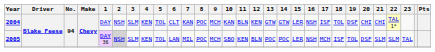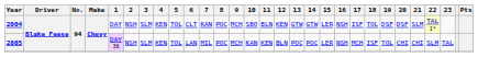 <table class="wikitable" style="text-align:center; font-size:75%">
 <tr>
 <th>Year</th>
 <th>Driver</th>
 <th>No.</th>
 <th>Make</th>
 <th>1</th>
 <th>2</th>
 <th>3</th>
 <th>4</th>
 <th>5</th>
 <th>6</th>
 <th>7</th>
 <th>8</th>
 <th>9</th>
 <th>10</th>
 <th>11</th>
 <th>12</th>
 <th>13</th>
 <th>14</th>
 <th>15</th>
 <th>16</th>
 <th>17</th>
 <th>18</th>
 <th>19</th>
 <th>20</th>
 <th>21</th>
 <th>22</th>
 <th>23</th>
 <th></th>
 <th>Pts</th>
 </tr>
 <tr>
 <th><a href='#'>2004</a></th>
 <th rowspan=2><a href='#'>Blake Feese</a></th>
 <th rowspan=2>94</th>
 <th rowspan=2><a href='#'>Chevy</a></th>
 <td><a href='#'>DAY</a></td>
 <td><a href='#'>NSH</a></td>
 <td><a href='#'>SLM</a></td>
 <td><a href='#'>KEN</a></td>
 <td><a href='#'>TOL</a></td>
 <td><a href='#'>CLT</a></td>
 <td><a href='#'>KAN</a></td>
 <td><a href='#'>POC</a></td>
 <td><a href='#'>MCH</a></td>
-<td><a href='#'>KAN</a></td>
+<td><a href='#'>SBO</a></td>
 <td><a href='#'>BLN</a></td>
 <td><a href='#'>KEN</a></td>
 <td><a href='#'>GTW</a></td>
 <td><a href='#'>GTW</a></td>
 <td><a href='#'>LER</a></td>
 <td><a href='#'>NSH</a></td>
 <td><a href='#'>ISF</a></td>
 <td><a href='#'>TOL</a></td>
 <td><a href='#'>DSF</a></td>
-<td><a href='#'>CHI</a></td>
-<td><a href='#'>CHI</a></td>
+<td><a href='#'>DSF</a></td>
+<td><a href='#'>SLM</a></td>
 <td style="background:#FFFFBF;"><a href='#'>TAL</a><br><small>1*</small></td>
 <td></td>
 <th></th>
 <th></th>
 </tr>
 <tr>
 <th><a href='#'>2005</a></th>
 <td style="background:#EFCFFF;"><a href='#'>DAY</a><br><small>36</small></td>
-<td style="background: lightgrey;"><a href='#'>NSH</a></td>
+<td><a href='#'>NSH</a></td>
 <td><a href='#'>SLM</a></td>
 <td><a href='#'>KEN</a></td>
 <td><a href='#'>TOL</a></td>
 <td><a href='#'>LAN</a></td>
 <td><a href='#'>MIL</a></td>
 <td><a href='#'>POC</a></td>
 <td><a href='#'>MCH</a></td>
-<td><a href='#'>SBO</a></td>
+<td><a href='#'>KAN</a></td>
 <td><a href='#'>KEN</a></td>
 <td><a href='#'>BLN</a></td>
 <td><a href='#'>POC</a></td>
 <td><a href='#'>POC</a></td>
 <td><a href='#'>LER</a></td>
 <td><a href='#'>NSH</a></td>
 <td><a href='#'>MCH</a></td>
 <td><a href='#'>ISF</a></td>
 <td><a href='#'>TOL</a></td>
-<td><a href='#'>DSF</a></td>
-<td><a href='#'>SLM</a></td>
+<td><a href='#'>CHI</a></td>
+<td><a href='#'>CHI</a></td>
 <td><a href='#'>SLM</a></td>
 <td><a href='#'>TAL</a></td>
 <th></th>
 <th></th>
 </tr>
 <tr>
 </tr>
 </table>
